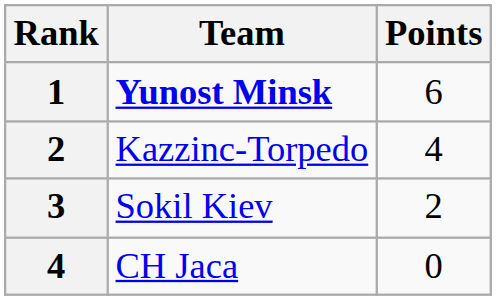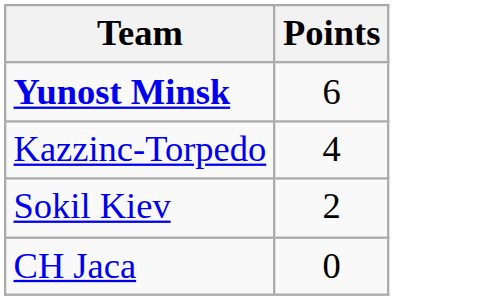 <table class="wikitable" style="text-align: center;">
 <tr>
-<th>Rank</th>
 <th>Team</th>
 <th>Points</th>
 </tr>
 <tr>
-<th>1</th>
 <td style="text-align: left;"> <strong><a href='#'>Yunost Minsk</a></strong></td>
 <td>6</td>
 </tr>
 <tr>
-<th>2</th>
 <td style="text-align: left;"> <a href='#'>Kazzinc-Torpedo</a></td>
 <td>4</td>
 </tr>
 <tr>
-<th>3</th>
 <td style="text-align: left;"> <a href='#'>Sokil Kiev</a></td>
 <td>2</td>
 </tr>
 <tr>
-<th>4</th>
 <td style="text-align: left;"> <a href='#'>CH Jaca</a></td>
 <td>0</td>
 </tr>
 </table>
